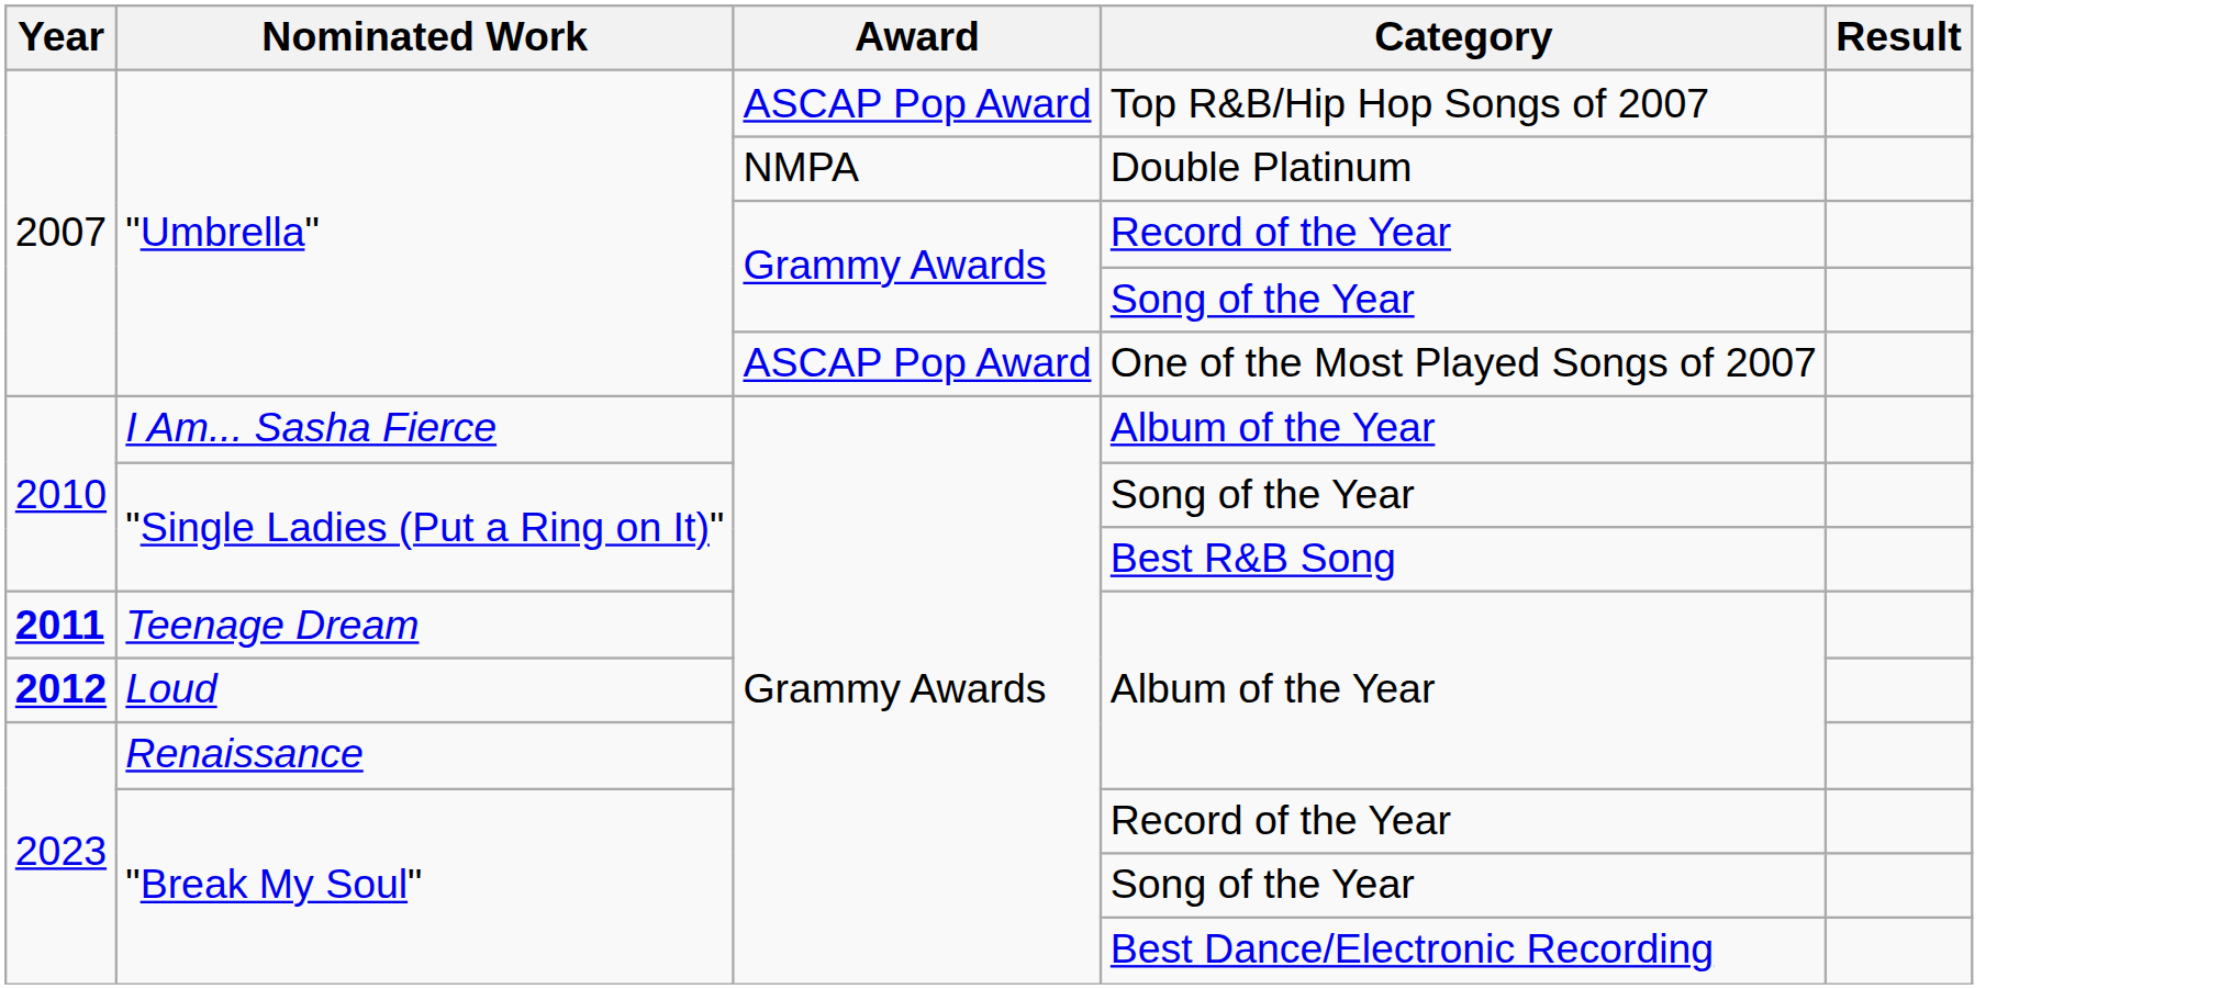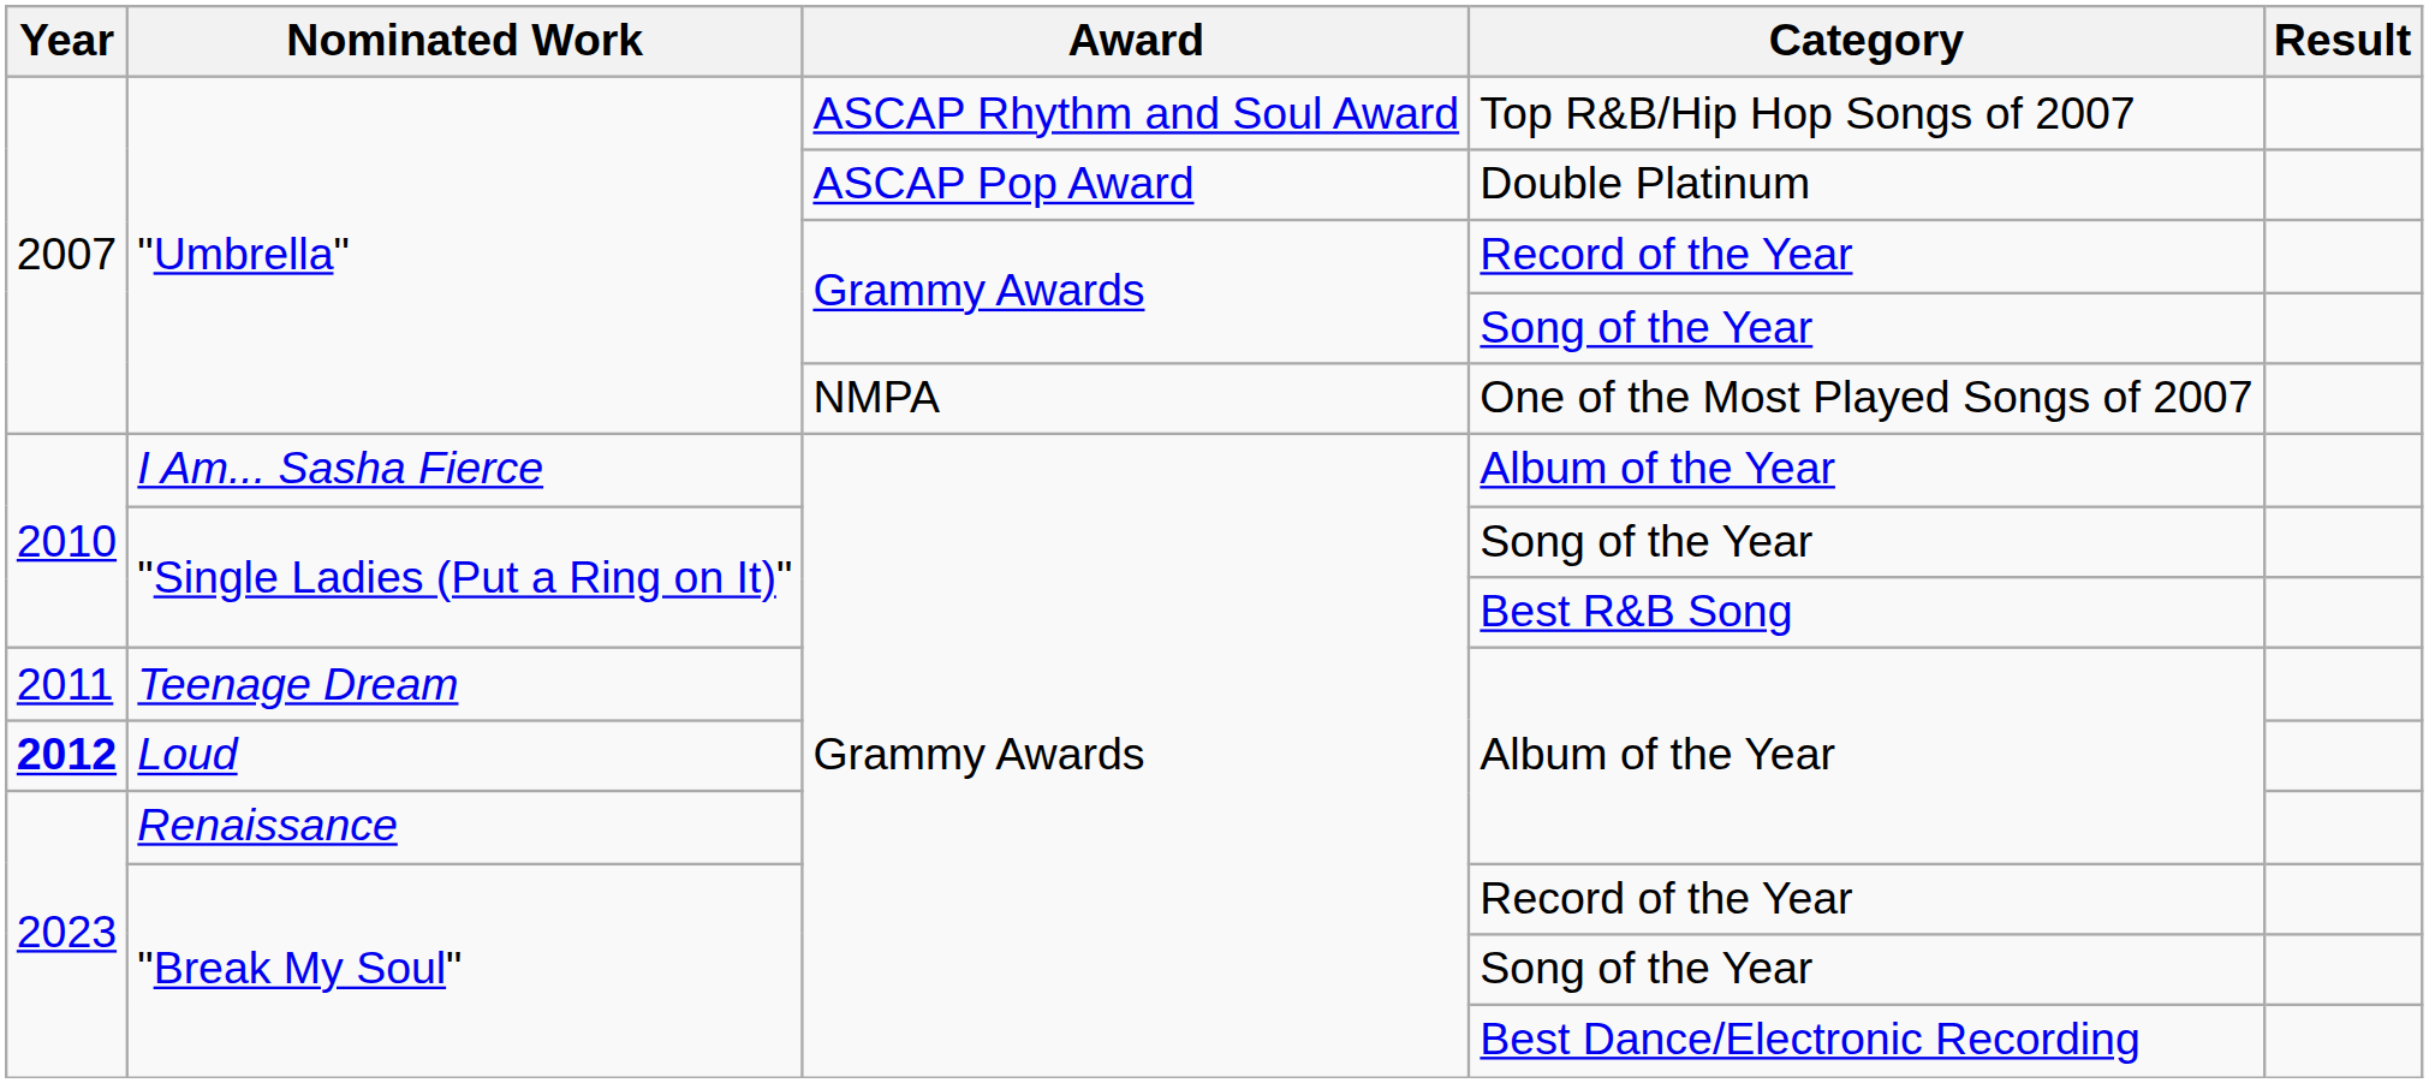 <table class="wikitable">
 <tr>
 <th>Year</th>
 <th>Nominated Work</th>
 <th>Award</th>
 <th>Category</th>
 <th>Result</th>
 </tr>
 <tr>
 <td rowspan="5">2007</td>
 <td rowspan="5">"<a href='#'>Umbrella</a>" </td>
-<td><a href='#'>ASCAP Pop Award</a></td>
+<td><a href='#'>ASCAP Rhythm and Soul Award</a></td>
 <td>Top R&B/Hip Hop Songs of 2007</td>
 <td></td>
 </tr>
 <tr>
-<td>NMPA</td>
+<td><a href='#'>ASCAP Pop Award</a></td>
 <td>Double Platinum</td>
 <td></td>
 </tr>
 <tr>
 <td rowspan="2"><a href='#'>Grammy Awards</a></td>
 <td><a href='#'>Record of the Year</a></td>
 <td></td>
 </tr>
 <tr>
 <td><a href='#'>Song of the Year</a></td>
 <td></td>
 </tr>
 <tr>
-<td><a href='#'>ASCAP Pop Award</a></td>
+<td>NMPA</td>
 <td>One of the Most Played Songs of 2007</td>
 <td></td>
 </tr>
 <tr>
 <td rowspan="3"><a href='#'>2010</a></td>
 <td><em><a href='#'>I Am... Sasha Fierce</a></em> </td>
 <td rowspan="9">Grammy Awards</td>
 <td><a href='#'>Album of the Year</a></td>
 <td></td>
 </tr>
 <tr>
 <td rowspan="2">"<a href='#'>Single Ladies (Put a Ring on It)</a>" </td>
 <td>Song of the Year</td>
 <td></td>
 </tr>
 <tr>
 <td><a href='#'>Best R&B Song</a></td>
 <td></td>
 </tr>
 <tr>
-<td><strong><a href='#'>2011</a></strong></td>
+<td><a href='#'>2011</a></td>
 <td><em><a href='#'>Teenage Dream</a></em> </td>
 <td rowspan="3">Album of the Year</td>
 <td></td>
 </tr>
 <tr>
 <td><strong><a href='#'>2012</a></strong></td>
 <td><em><a href='#'>Loud</a></em> </td>
 <td></td>
 </tr>
 <tr>
 <td rowspan="4"><a href='#'>2023</a></td>
 <td><em><a href='#'>Renaissance</a></em> </td>
 <td></td>
 </tr>
 <tr>
 <td rowspan="3">"<a href='#'>Break My Soul</a>" </td>
 <td>Record of the Year</td>
 <td></td>
 </tr>
 <tr>
 <td>Song of the Year</td>
 <td></td>
 </tr>
 <tr>
 <td><a href='#'>Best Dance/Electronic Recording</a></td>
 <td></td>
 </tr>
 </table>
